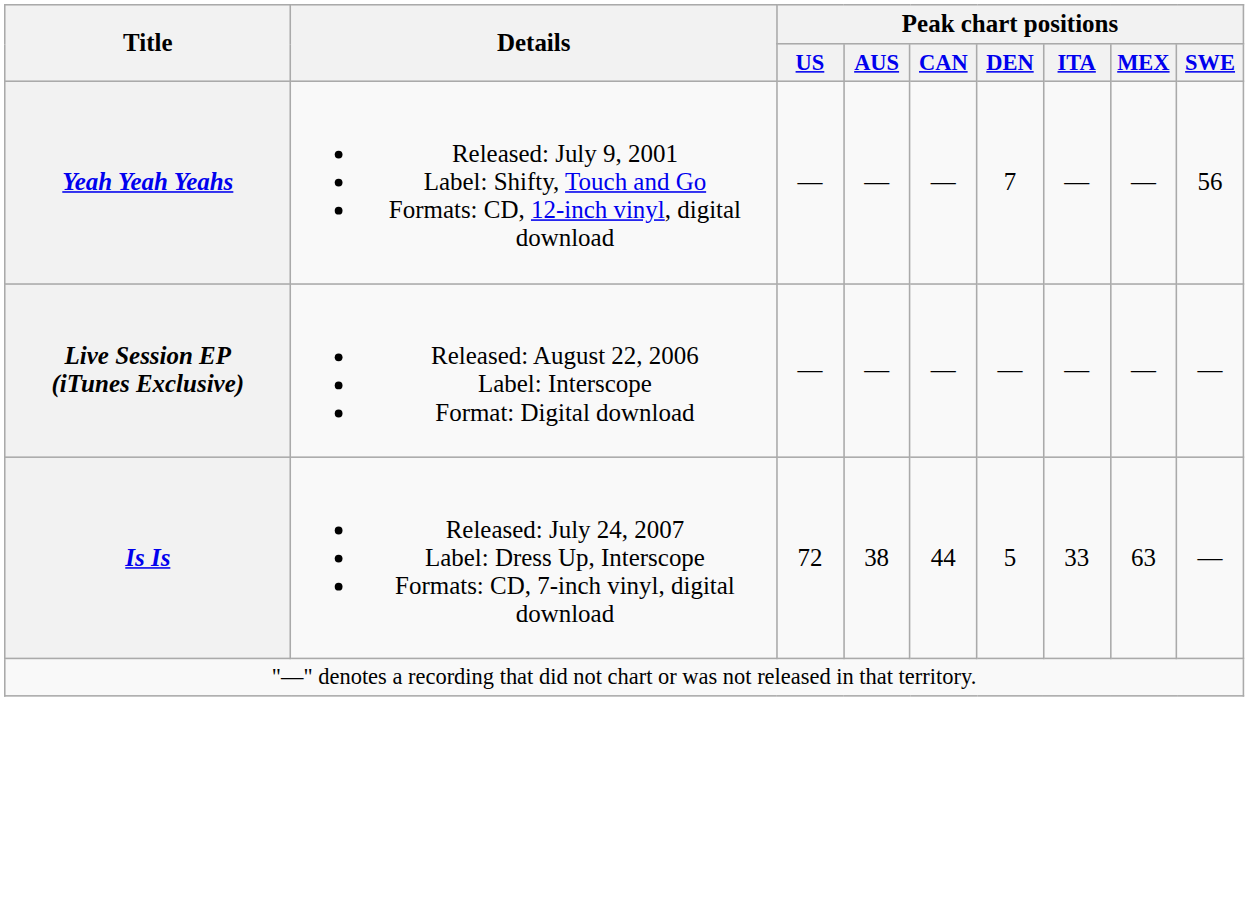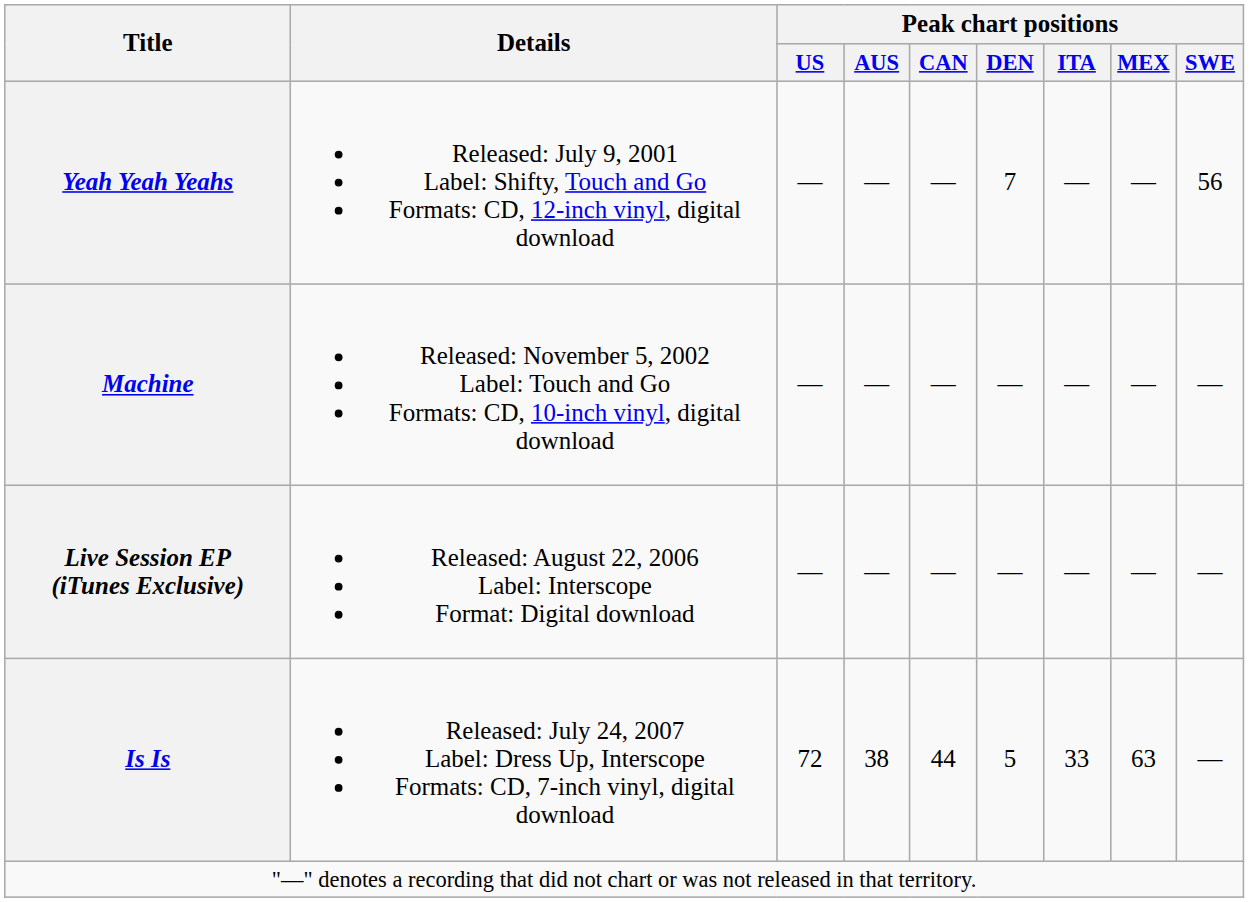 <table class="wikitable plainrowheaders" style="text-align:center;">
 <tr>
 <th scope="col" rowspan="2" style="width:11em;">Title</th>
 <th scope="col" rowspan="2" style="width:19em;">Details</th>
 <th scope="col" colspan="7">Peak chart positions</th>
 </tr>
 <tr>
 <th scope="col" style="width:2.5em;font-size:90%;"><a href='#'>US</a><br></th>
 <th scope="col" style="width:2.5em;font-size:90%;"><a href='#'>AUS</a><br></th>
 <th scope="col" style="width:2.5em;font-size:90%;"><a href='#'>CAN</a><br></th>
 <th scope="col" style="width:2.5em;font-size:90%;"><a href='#'>DEN</a><br></th>
 <th scope="col" style="width:2.5em;font-size:90%;"><a href='#'>ITA</a><br></th>
 <th scope="col" style="width:2.5em;font-size:90%;"><a href='#'>MEX</a><br></th>
 <th scope="col" style="width:2.5em;font-size:90%;"><a href='#'>SWE</a><br></th>
 </tr>
 <tr>
 <th scope="row"><em><a href='#'>Yeah Yeah Yeahs</a></em></th>
 <td><br><ul><li>Released: July 9, 2001</li><li>Label: Shifty, <a href='#'>Touch and Go</a></li><li>Formats: CD, <a href='#'>12-inch vinyl</a>, digital download</li></ul></td>
 <td>—</td>
 <td>—</td>
 <td>—</td>
 <td>7</td>
 <td>—</td>
 <td>—</td>
 <td>56</td>
 </tr>
 <tr>
+<th scope="row"><em><a href='#'>Machine</a></em></th>
+<td><br><ul><li>Released: November 5, 2002</li><li>Label: Touch and Go</li><li>Formats: CD, <a href='#'>10-inch vinyl</a>, digital download</li></ul></td>
+<td>—</td>
+<td>—</td>
+<td>—</td>
+<td>—</td>
+<td>—</td>
+<td>—</td>
+<td>—</td>
+</tr>
+<tr>
 <th scope="row"><em>Live Session EP<br>(iTunes Exclusive)</em></th>
 <td><br><ul><li>Released: August 22, 2006</li><li>Label: Interscope</li><li>Format: Digital download</li></ul></td>
 <td>—</td>
 <td>—</td>
 <td>—</td>
 <td>—</td>
 <td>—</td>
 <td>—</td>
 <td>—</td>
 </tr>
 <tr>
 <th scope="row"><em><a href='#'>Is Is</a></em></th>
 <td><br><ul><li>Released: July 24, 2007</li><li>Label: Dress Up, Interscope</li><li>Formats: CD, 7-inch vinyl, digital download</li></ul></td>
 <td>72</td>
 <td>38</td>
 <td>44</td>
 <td>5</td>
 <td>33</td>
 <td>63</td>
 <td>—</td>
 </tr>
 <tr>
 <td colspan="9" style="font-size:90%">"—" denotes a recording that did not chart or was not released in that territory.</td>
 </tr>
 </table>
